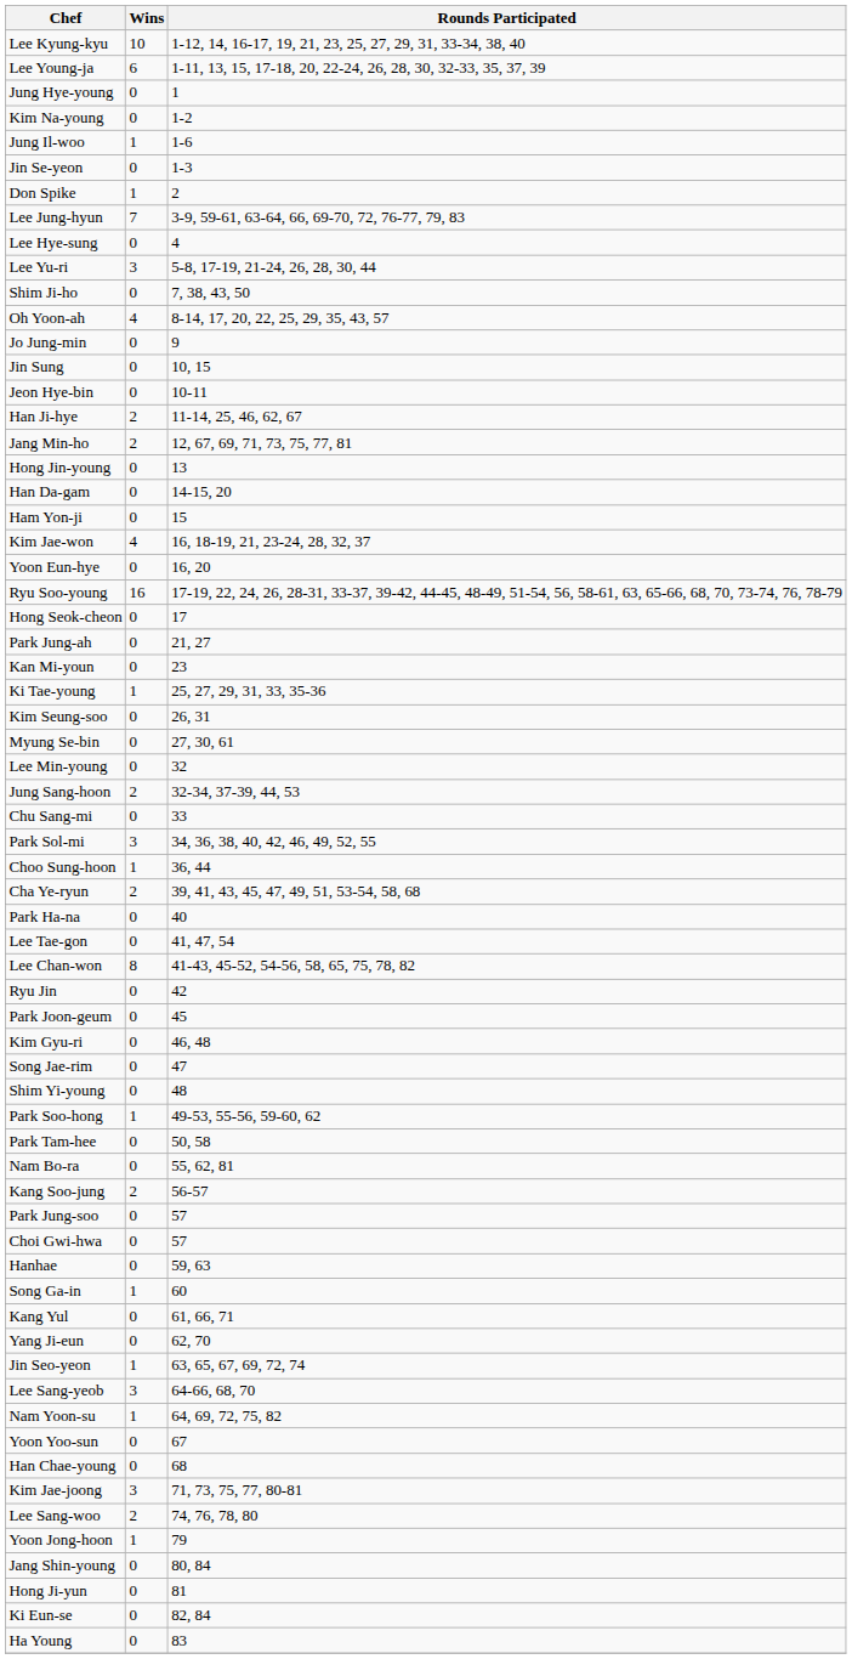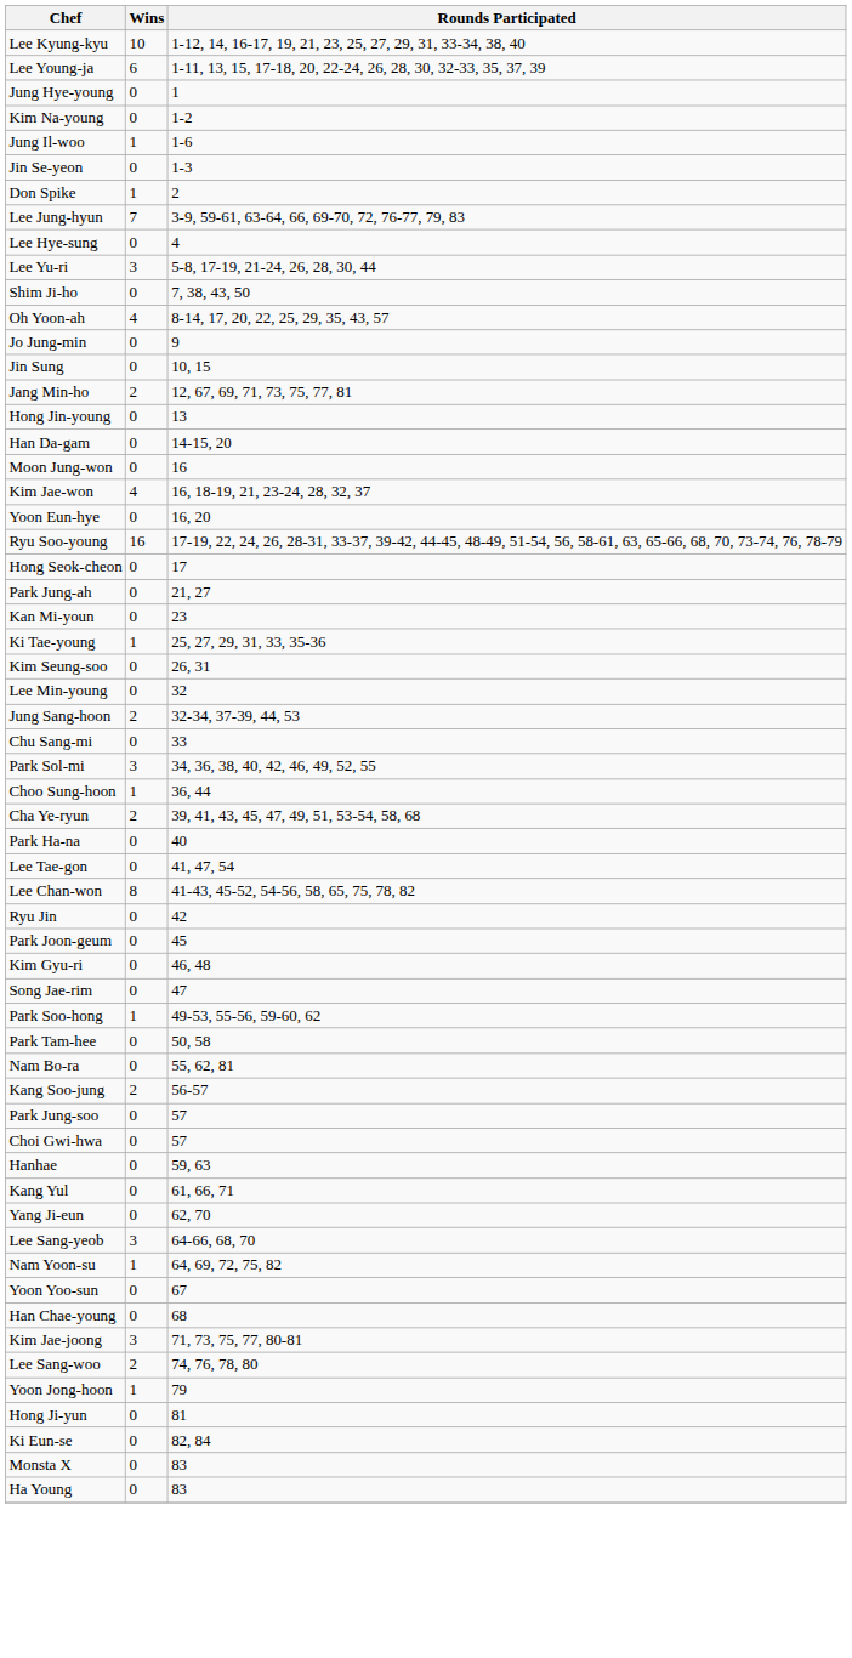 <table class="wikitable sortable">
 <tr>
 <th>Chef</th>
 <th>Wins</th>
 <th class="unsortable">Rounds Participated</th>
 </tr>
 <tr>
 <td>Lee Kyung-kyu</td>
 <td>10</td>
 <td>1-12, 14, 16-17, 19, 21, 23, 25, 27, 29, 31, 33-34, 38, 40</td>
 </tr>
 <tr>
 <td>Lee Young-ja</td>
 <td>6</td>
 <td>1-11, 13, 15, 17-18, 20, 22-24, 26, 28, 30, 32-33, 35, 37, 39</td>
 </tr>
 <tr>
 <td>Jung Hye-young</td>
 <td>0</td>
 <td>1</td>
 </tr>
 <tr>
 <td>Kim Na-young</td>
 <td>0</td>
 <td>1-2</td>
 </tr>
 <tr>
 <td>Jung Il-woo</td>
 <td>1</td>
 <td>1-6</td>
 </tr>
 <tr>
 <td>Jin Se-yeon</td>
 <td>0</td>
 <td>1-3</td>
 </tr>
 <tr>
 <td>Don Spike</td>
 <td>1</td>
 <td>2</td>
 </tr>
 <tr>
 <td>Lee Jung-hyun</td>
 <td>7</td>
 <td>3-9, 59-61, 63-64, 66, 69-70, 72, 76-77, 79, 83</td>
 </tr>
 <tr>
 <td>Lee Hye-sung</td>
 <td>0</td>
 <td>4</td>
 </tr>
 <tr>
 <td>Lee Yu-ri</td>
 <td>3</td>
 <td>5-8, 17-19, 21-24, 26, 28, 30, 44</td>
 </tr>
 <tr>
 <td>Shim Ji-ho</td>
 <td>0</td>
 <td>7, 38, 43, 50</td>
 </tr>
 <tr>
 <td>Oh Yoon-ah</td>
 <td>4</td>
 <td>8-14, 17, 20, 22, 25, 29, 35, 43, 57</td>
 </tr>
 <tr>
 <td>Jo Jung-min</td>
 <td>0</td>
 <td>9</td>
 </tr>
 <tr>
 <td>Jin Sung</td>
 <td>0</td>
 <td>10, 15</td>
 </tr>
 <tr>
-<td>Jeon Hye-bin</td>
-<td>0</td>
-<td>10-11</td>
-</tr>
-<tr>
-<td>Han Ji-hye</td>
-<td>2</td>
-<td>11-14, 25, 46, 62, 67</td>
-</tr>
-<tr>
 <td>Jang Min-ho</td>
 <td>2</td>
 <td>12, 67, 69, 71, 73, 75, 77, 81</td>
 </tr>
 <tr>
 <td>Hong Jin-young</td>
 <td>0</td>
 <td>13</td>
 </tr>
 <tr>
 <td>Han Da-gam</td>
 <td>0</td>
 <td>14-15, 20</td>
 </tr>
 <tr>
-<td>Ham Yon-ji</td>
+<td>Moon Jung-won</td>
 <td>0</td>
-<td>15</td>
+<td>16</td>
 </tr>
 <tr>
 <td>Kim Jae-won</td>
 <td>4</td>
 <td>16, 18-19, 21, 23-24, 28, 32, 37</td>
 </tr>
 <tr>
 <td>Yoon Eun-hye</td>
 <td>0</td>
 <td>16, 20</td>
 </tr>
 <tr>
 <td>Ryu Soo-young</td>
 <td>16</td>
 <td>17-19, 22, 24, 26, 28-31, 33-37, 39-42, 44-45, 48-49, 51-54, 56, 58-61, 63, 65-66, 68, 70, 73-74, 76, 78-79</td>
 </tr>
 <tr>
 <td>Hong Seok-cheon</td>
 <td>0</td>
 <td>17</td>
 </tr>
 <tr>
 <td>Park Jung-ah</td>
 <td>0</td>
 <td>21, 27</td>
 </tr>
 <tr>
 <td>Kan Mi-youn</td>
 <td>0</td>
 <td>23</td>
 </tr>
 <tr>
 <td>Ki Tae-young</td>
 <td>1</td>
 <td>25, 27, 29, 31, 33, 35-36</td>
 </tr>
 <tr>
 <td>Kim Seung-soo</td>
 <td>0</td>
 <td>26, 31</td>
-</tr>
-<tr>
-<td>Myung Se-bin</td>
-<td>0</td>
-<td>27, 30, 61</td>
 </tr>
 <tr>
 <td>Lee Min-young</td>
 <td>0</td>
 <td>32</td>
 </tr>
 <tr>
 <td>Jung Sang-hoon</td>
 <td>2</td>
 <td>32-34, 37-39, 44, 53</td>
 </tr>
 <tr>
 <td>Chu Sang-mi</td>
 <td>0</td>
 <td>33</td>
 </tr>
 <tr>
 <td>Park Sol-mi</td>
 <td>3</td>
 <td>34, 36, 38, 40, 42, 46, 49, 52, 55</td>
 </tr>
 <tr>
 <td>Choo Sung-hoon</td>
 <td>1</td>
 <td>36, 44</td>
 </tr>
 <tr>
 <td>Cha Ye-ryun</td>
 <td>2</td>
 <td>39, 41, 43, 45, 47, 49, 51, 53-54, 58, 68</td>
 </tr>
 <tr>
 <td>Park Ha-na</td>
 <td>0</td>
 <td>40</td>
 </tr>
 <tr>
 <td>Lee Tae-gon</td>
 <td>0</td>
 <td>41, 47, 54</td>
 </tr>
 <tr>
 <td>Lee Chan-won</td>
 <td>8</td>
 <td>41-43, 45-52, 54-56, 58, 65, 75, 78, 82</td>
 </tr>
 <tr>
 <td>Ryu Jin</td>
 <td>0</td>
 <td>42</td>
 </tr>
 <tr>
 <td>Park Joon-geum</td>
 <td>0</td>
 <td>45</td>
 </tr>
 <tr>
 <td>Kim Gyu-ri</td>
 <td>0</td>
 <td>46, 48</td>
 </tr>
 <tr>
 <td>Song Jae-rim</td>
 <td>0</td>
 <td>47</td>
 </tr>
 <tr>
-<td>Shim Yi-young</td>
-<td>0</td>
-<td>48</td>
-</tr>
-<tr>
 <td>Park Soo-hong</td>
 <td>1</td>
 <td>49-53, 55-56, 59-60, 62</td>
 </tr>
 <tr>
 <td>Park Tam-hee</td>
 <td>0</td>
 <td>50, 58</td>
 </tr>
 <tr>
 <td>Nam Bo-ra</td>
 <td>0</td>
 <td>55, 62, 81</td>
 </tr>
 <tr>
 <td>Kang Soo-jung</td>
 <td>2</td>
 <td>56-57</td>
 </tr>
 <tr>
 <td>Park Jung-soo</td>
 <td>0</td>
 <td>57</td>
 </tr>
 <tr>
 <td>Choi Gwi-hwa</td>
 <td>0</td>
 <td>57</td>
 </tr>
 <tr>
 <td>Hanhae</td>
 <td>0</td>
 <td>59, 63</td>
 </tr>
 <tr>
-<td>Song Ga-in</td>
-<td>1</td>
-<td>60</td>
-</tr>
-<tr>
 <td>Kang Yul</td>
 <td>0</td>
 <td>61, 66, 71</td>
 </tr>
 <tr>
 <td>Yang Ji-eun</td>
 <td>0</td>
 <td>62, 70</td>
-</tr>
-<tr>
-<td>Jin Seo-yeon</td>
-<td>1</td>
-<td>63, 65, 67, 69, 72, 74</td>
 </tr>
 <tr>
 <td>Lee Sang-yeob</td>
 <td>3</td>
 <td>64-66, 68, 70</td>
 </tr>
 <tr>
 <td>Nam Yoon-su</td>
 <td>1</td>
 <td>64, 69, 72, 75, 82</td>
 </tr>
 <tr>
 <td>Yoon Yoo-sun</td>
 <td>0</td>
 <td>67</td>
 </tr>
 <tr>
 <td>Han Chae-young</td>
 <td>0</td>
 <td>68</td>
 </tr>
 <tr>
 <td>Kim Jae-joong</td>
 <td>3</td>
 <td>71, 73, 75, 77, 80-81</td>
 </tr>
 <tr>
 <td>Lee Sang-woo</td>
 <td>2</td>
 <td>74, 76, 78, 80</td>
 </tr>
 <tr>
 <td>Yoon Jong-hoon</td>
 <td>1</td>
 <td>79</td>
 </tr>
 <tr>
-<td>Jang Shin-young</td>
-<td>0</td>
-<td>80, 84</td>
-</tr>
-<tr>
 <td>Hong Ji-yun</td>
 <td>0</td>
 <td>81</td>
 </tr>
 <tr>
 <td>Ki Eun-se</td>
 <td>0</td>
 <td>82, 84</td>
 </tr>
 <tr>
+<td>Monsta X</td>
+<td>0</td>
+<td>83</td>
+</tr>
+<tr>
 <td>Ha Young</td>
 <td>0</td>
 <td>83</td>
 </tr>
 <tr>
 </tr>
 </table>
